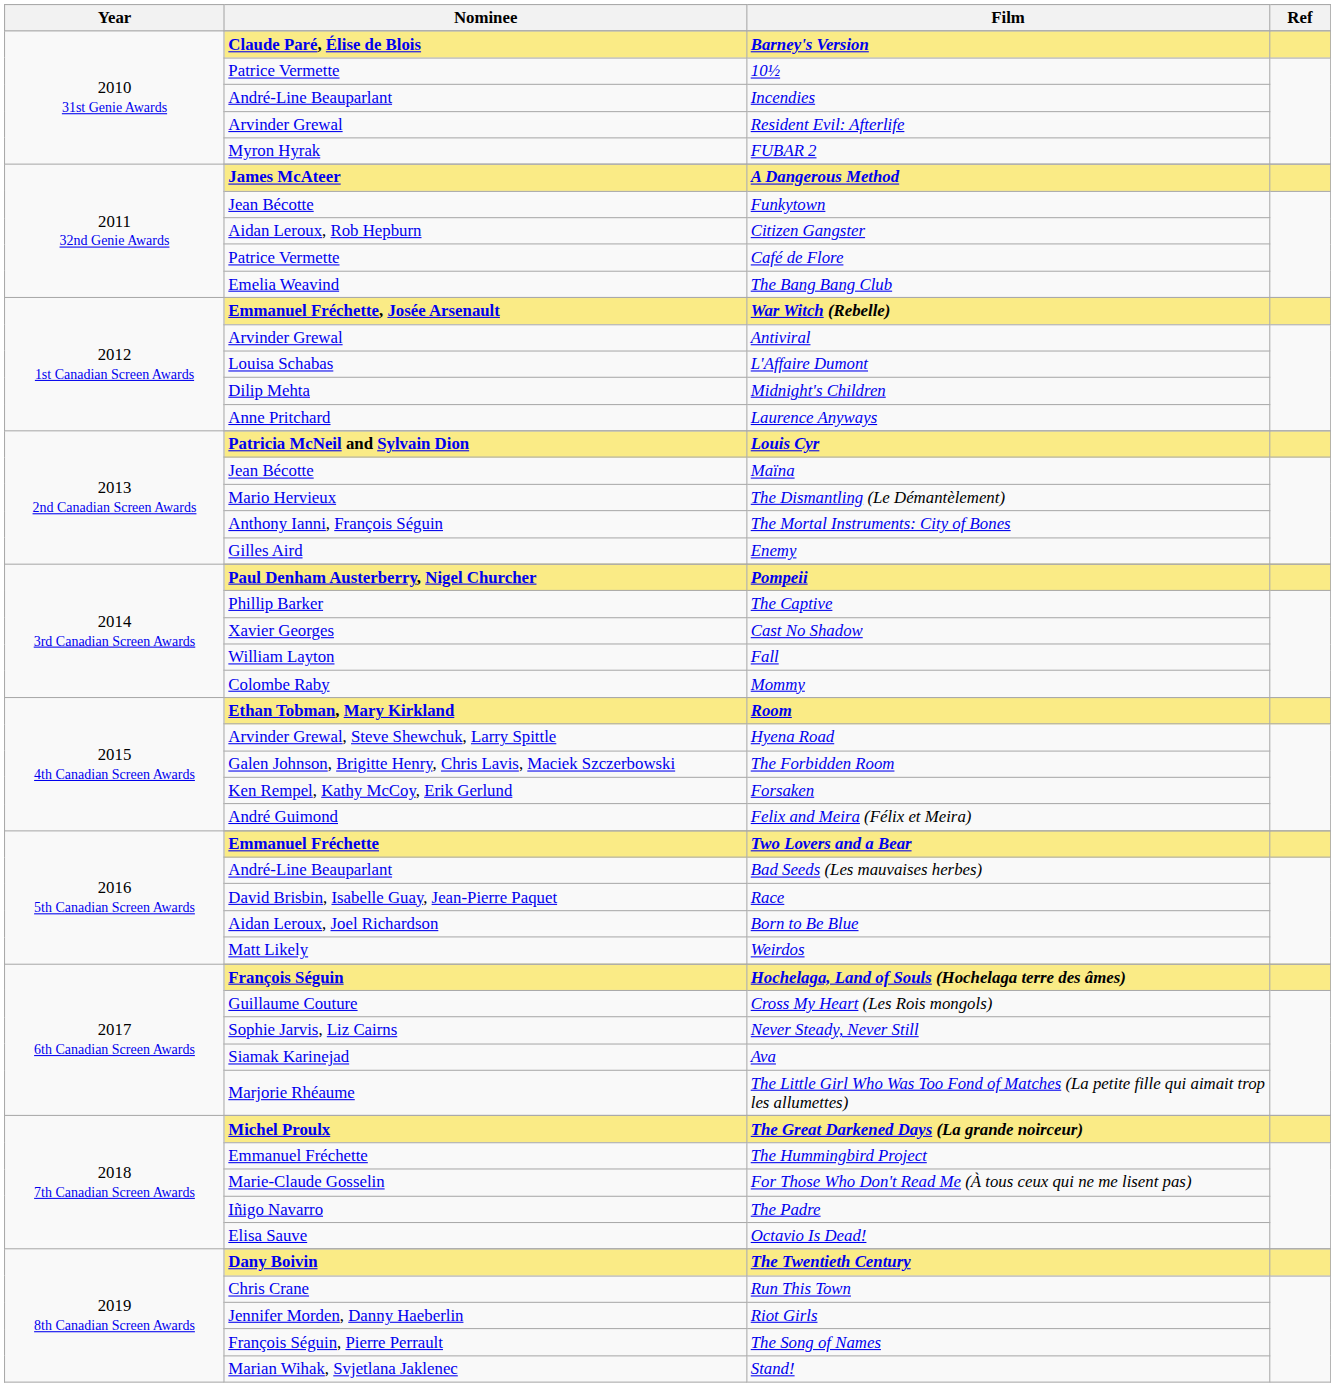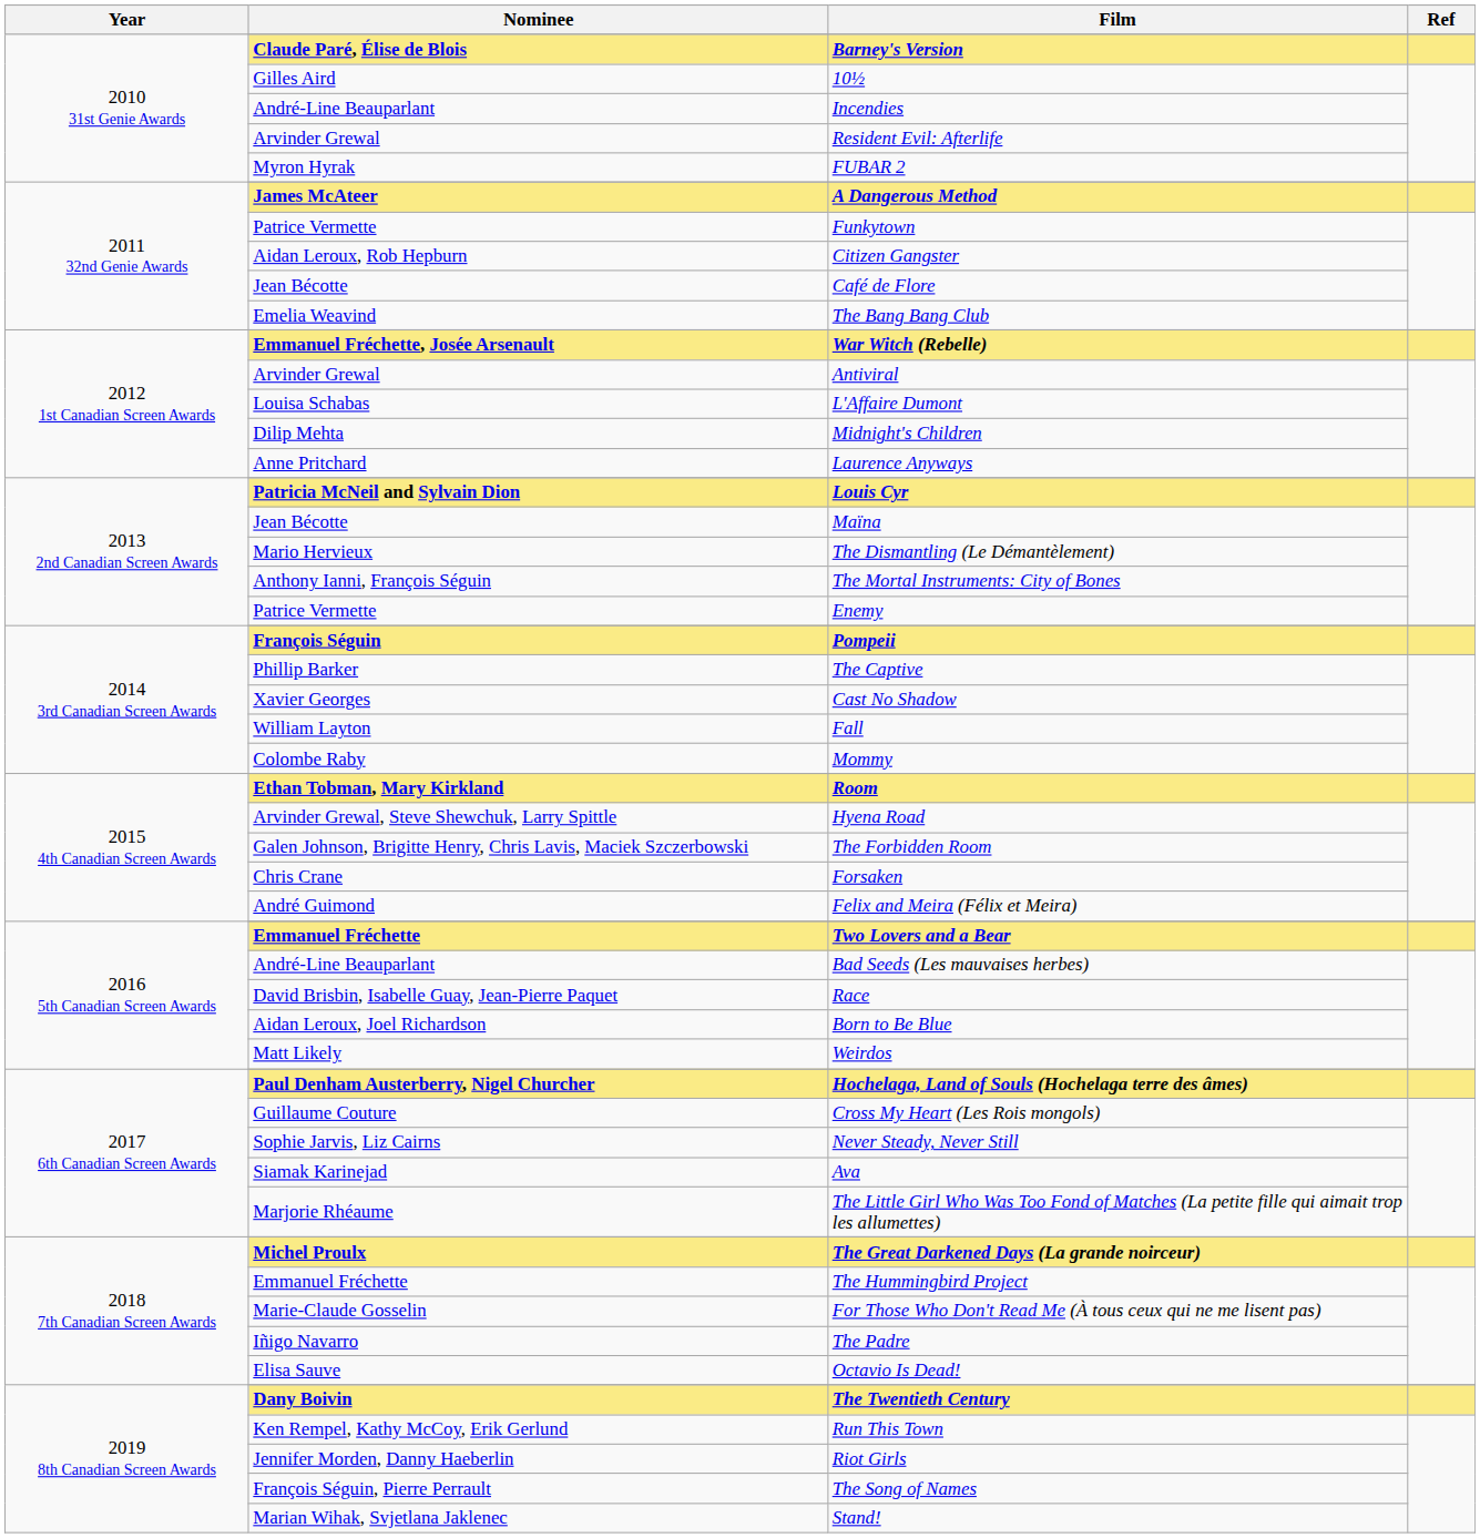 <table class="wikitable" style="width:100%;">
 <tr style="background:#bebebe;">
 <th style="width:8%;">Year</th>
 <th style="width:19%;">Nominee</th>
 <th style="width:19%;">Film</th>
 <th style="width:2%;">Ref</th>
 </tr>
 <tr>
 <td rowspan="6" align="center">2010 <br> <small><a href='#'>31st Genie Awards</a></small></td>
 </tr>
 <tr style="background:#FAEB86;">
 <td><strong><a href='#'>Claude Paré</a>, <a href='#'>Élise de Blois</a></strong></td>
 <td><strong><em><a href='#'>Barney's Version</a></em></strong></td>
 <td></td>
 </tr>
 <tr>
-<td><a href='#'>Patrice Vermette</a></td>
+<td><a href='#'>Gilles Aird</a></td>
 <td><em><a href='#'>10½</a></em></td>
 <td rowspan=4></td>
 </tr>
 <tr>
 <td><a href='#'>André-Line Beauparlant</a></td>
 <td><em><a href='#'>Incendies</a></em></td>
 </tr>
 <tr>
 <td><a href='#'>Arvinder Grewal</a></td>
 <td><em><a href='#'>Resident Evil: Afterlife</a></em></td>
 </tr>
 <tr>
 <td><a href='#'>Myron Hyrak</a></td>
 <td><em><a href='#'>FUBAR 2</a></em></td>
 </tr>
 <tr>
 <td rowspan="6" align="center">2011 <br> <small><a href='#'>32nd Genie Awards</a></small></td>
 </tr>
 <tr style="background:#FAEB86;">
 <td><strong><a href='#'>James McAteer</a></strong></td>
 <td><strong><em><a href='#'>A Dangerous Method</a></em></strong></td>
 <td></td>
 </tr>
 <tr>
-<td><a href='#'>Jean Bécotte</a></td>
+<td><a href='#'>Patrice Vermette</a></td>
 <td><em><a href='#'>Funkytown</a></em></td>
 <td rowspan=4></td>
 </tr>
 <tr>
 <td><a href='#'>Aidan Leroux</a>, <a href='#'>Rob Hepburn</a></td>
 <td><em><a href='#'>Citizen Gangster</a></em></td>
 </tr>
 <tr>
-<td><a href='#'>Patrice Vermette</a></td>
+<td><a href='#'>Jean Bécotte</a></td>
 <td><em><a href='#'>Café de Flore</a></em></td>
 </tr>
 <tr>
 <td><a href='#'>Emelia Weavind</a></td>
 <td><em><a href='#'>The Bang Bang Club</a></em></td>
 </tr>
 <tr>
 <td rowspan="6" align="center">2012 <br> <small><a href='#'>1st Canadian Screen Awards</a></small></td>
 </tr>
 <tr style="background:#FAEB86;">
 <td><strong><a href='#'>Emmanuel Fréchette</a>, <a href='#'>Josée Arsenault</a></strong></td>
 <td><strong><em><a href='#'>War Witch</a> (Rebelle)</em></strong></td>
 <td></td>
 </tr>
 <tr>
 <td><a href='#'>Arvinder Grewal</a></td>
 <td><em><a href='#'>Antiviral</a></em></td>
 <td rowspan=4></td>
 </tr>
 <tr>
 <td><a href='#'>Louisa Schabas</a></td>
 <td><em><a href='#'>L'Affaire Dumont</a></em></td>
 </tr>
 <tr>
 <td><a href='#'>Dilip Mehta</a></td>
 <td><em><a href='#'>Midnight's Children</a></em></td>
 </tr>
 <tr>
 <td><a href='#'>Anne Pritchard</a></td>
 <td><em><a href='#'>Laurence Anyways</a></em></td>
 </tr>
 <tr>
 <td rowspan="6" align="center">2013 <br> <small><a href='#'>2nd Canadian Screen Awards</a></small></td>
 </tr>
 <tr style="background:#FAEB86;">
 <td><strong><a href='#'>Patricia McNeil</a> and <a href='#'>Sylvain Dion</a></strong></td>
 <td><strong><em><a href='#'>Louis Cyr</a></em></strong></td>
 <td></td>
 </tr>
 <tr>
 <td><a href='#'>Jean Bécotte</a></td>
 <td><em><a href='#'>Maïna</a></em></td>
 <td rowspan=4></td>
 </tr>
 <tr>
 <td><a href='#'>Mario Hervieux</a></td>
 <td><em><a href='#'>The Dismantling</a> (Le Démantèlement)</em></td>
 </tr>
 <tr>
 <td><a href='#'>Anthony Ianni</a>, <a href='#'>François Séguin</a></td>
 <td><em><a href='#'>The Mortal Instruments: City of Bones</a></em></td>
 </tr>
 <tr>
-<td><a href='#'>Gilles Aird</a></td>
+<td><a href='#'>Patrice Vermette</a></td>
 <td><em><a href='#'>Enemy</a></em></td>
 </tr>
 <tr>
 <td rowspan="6" align="center">2014 <br> <small><a href='#'>3rd Canadian Screen Awards</a></small></td>
 </tr>
 <tr style="background:#FAEB86;">
-<td><strong><a href='#'>Paul Denham Austerberry</a>, <a href='#'>Nigel Churcher</a></strong></td>
+<td><strong><a href='#'>François Séguin</a></strong></td>
 <td><strong><em><a href='#'>Pompeii</a></em></strong></td>
 <td></td>
 </tr>
 <tr>
 <td><a href='#'>Phillip Barker</a></td>
 <td><em><a href='#'>The Captive</a></em></td>
 <td rowspan=4></td>
 </tr>
 <tr>
 <td><a href='#'>Xavier Georges</a></td>
 <td><em><a href='#'>Cast No Shadow</a></em></td>
 </tr>
 <tr>
 <td><a href='#'>William Layton</a></td>
 <td><em><a href='#'>Fall</a></em></td>
 </tr>
 <tr>
 <td><a href='#'>Colombe Raby</a></td>
 <td><em><a href='#'>Mommy</a></em></td>
 </tr>
 <tr>
 <td rowspan="6" align="center">2015 <br> <small><a href='#'>4th Canadian Screen Awards</a></small></td>
 </tr>
 <tr style="background:#FAEB86;">
 <td><strong><a href='#'>Ethan Tobman</a>, <a href='#'>Mary Kirkland</a></strong></td>
 <td><strong><em><a href='#'>Room</a></em></strong></td>
 <td></td>
 </tr>
 <tr>
 <td><a href='#'>Arvinder Grewal</a>, <a href='#'>Steve Shewchuk</a>, <a href='#'>Larry Spittle</a></td>
 <td><em><a href='#'>Hyena Road</a></em></td>
 <td rowspan=4></td>
 </tr>
 <tr>
 <td><a href='#'>Galen Johnson</a>, <a href='#'>Brigitte Henry</a>, <a href='#'>Chris Lavis</a>, <a href='#'>Maciek Szczerbowski</a></td>
 <td><em><a href='#'>The Forbidden Room</a></em></td>
 </tr>
 <tr>
-<td><a href='#'>Ken Rempel</a>, <a href='#'>Kathy McCoy</a>, <a href='#'>Erik Gerlund</a></td>
+<td><a href='#'>Chris Crane</a></td>
 <td><em><a href='#'>Forsaken</a></em></td>
 </tr>
 <tr>
 <td><a href='#'>André Guimond</a></td>
 <td><em><a href='#'>Felix and Meira</a> (Félix et Meira)</em></td>
 </tr>
 <tr>
 <td rowspan="6" align="center">2016 <br> <small><a href='#'>5th Canadian Screen Awards</a></small></td>
 </tr>
 <tr style="background:#FAEB86;">
 <td><strong><a href='#'>Emmanuel Fréchette</a></strong></td>
 <td><strong><em><a href='#'>Two Lovers and a Bear</a></em></strong></td>
 <td></td>
 </tr>
 <tr>
 <td><a href='#'>André-Line Beauparlant</a></td>
 <td><em><a href='#'>Bad Seeds</a> (Les mauvaises herbes)</em></td>
 <td rowspan=4></td>
 </tr>
 <tr>
 <td><a href='#'>David Brisbin</a>, <a href='#'>Isabelle Guay</a>, <a href='#'>Jean-Pierre Paquet</a></td>
 <td><em><a href='#'>Race</a></em></td>
 </tr>
 <tr>
 <td><a href='#'>Aidan Leroux</a>, <a href='#'>Joel Richardson</a></td>
 <td><em><a href='#'>Born to Be Blue</a></em></td>
 </tr>
 <tr>
 <td><a href='#'>Matt Likely</a></td>
 <td><em><a href='#'>Weirdos</a></em></td>
 </tr>
 <tr>
 <td rowspan="6" align="center">2017<br> <small><a href='#'>6th Canadian Screen Awards</a></small></td>
 </tr>
 <tr style="background:#FAEB86;">
-<td><strong><a href='#'>François Séguin</a></strong></td>
+<td><strong><a href='#'>Paul Denham Austerberry</a>, <a href='#'>Nigel Churcher</a></strong></td>
 <td><strong><em><a href='#'>Hochelaga, Land of Souls</a> (Hochelaga terre des âmes)</em></strong></td>
 <td></td>
 </tr>
 <tr>
 <td><a href='#'>Guillaume Couture</a></td>
 <td><em><a href='#'>Cross My Heart</a> (Les Rois mongols)</em></td>
 <td rowspan=4></td>
 </tr>
 <tr>
 <td><a href='#'>Sophie Jarvis</a>, <a href='#'>Liz Cairns</a></td>
 <td><em><a href='#'>Never Steady, Never Still</a></em></td>
 </tr>
 <tr>
 <td><a href='#'>Siamak Karinejad</a></td>
 <td><em><a href='#'>Ava</a></em></td>
 </tr>
 <tr>
 <td><a href='#'>Marjorie Rhéaume</a></td>
 <td><em><a href='#'>The Little Girl Who Was Too Fond of Matches</a> (La petite fille qui aimait trop les allumettes)</em></td>
 </tr>
 <tr>
 <td rowspan="6" align="center">2018 <br> <small><a href='#'>7th Canadian Screen Awards</a></small></td>
 </tr>
 <tr style="background:#FAEB86;">
 <td><strong><a href='#'>Michel Proulx</a></strong></td>
 <td><strong><em><a href='#'>The Great Darkened Days</a> (La grande noirceur)</em></strong></td>
 <td></td>
 </tr>
 <tr>
 <td><a href='#'>Emmanuel Fréchette</a></td>
 <td><em><a href='#'>The Hummingbird Project</a></em></td>
 <td rowspan=4></td>
 </tr>
 <tr>
 <td><a href='#'>Marie-Claude Gosselin</a></td>
 <td><em><a href='#'>For Those Who Don't Read Me</a> (À tous ceux qui ne me lisent pas)</em></td>
 </tr>
 <tr>
 <td><a href='#'>Iñigo Navarro</a></td>
 <td><em><a href='#'>The Padre</a></em></td>
 </tr>
 <tr>
 <td><a href='#'>Elisa Sauve</a></td>
 <td><em><a href='#'>Octavio Is Dead!</a></em></td>
 </tr>
 <tr>
 <td rowspan="6" align="center">2019 <br> <small><a href='#'>8th Canadian Screen Awards</a></small></td>
 </tr>
 <tr style="background:#FAEB86;">
 <td><strong><a href='#'>Dany Boivin</a></strong></td>
 <td><strong><em><a href='#'>The Twentieth Century</a></em></strong></td>
 <td></td>
 </tr>
 <tr>
-<td><a href='#'>Chris Crane</a></td>
+<td><a href='#'>Ken Rempel</a>, <a href='#'>Kathy McCoy</a>, <a href='#'>Erik Gerlund</a></td>
 <td><em><a href='#'>Run This Town</a></em></td>
 <td rowspan=4></td>
 </tr>
 <tr>
 <td><a href='#'>Jennifer Morden</a>, <a href='#'>Danny Haeberlin</a></td>
 <td><em><a href='#'>Riot Girls</a></em></td>
 </tr>
 <tr>
 <td><a href='#'>François Séguin</a>, <a href='#'>Pierre Perrault</a></td>
 <td><em><a href='#'>The Song of Names</a></em></td>
 </tr>
 <tr>
 <td><a href='#'>Marian Wihak</a>, <a href='#'>Svjetlana Jaklenec</a></td>
 <td><em><a href='#'>Stand!</a></em></td>
 </tr>
 </table>
